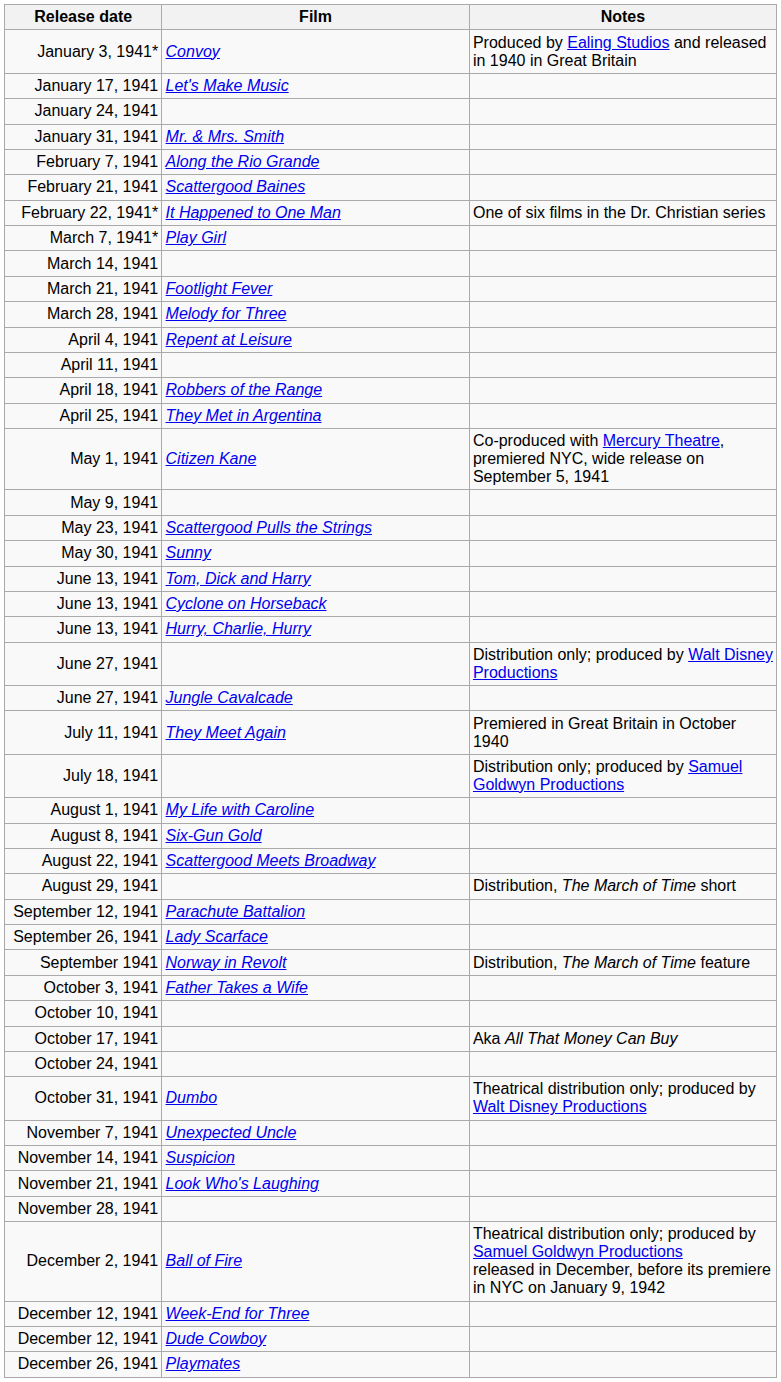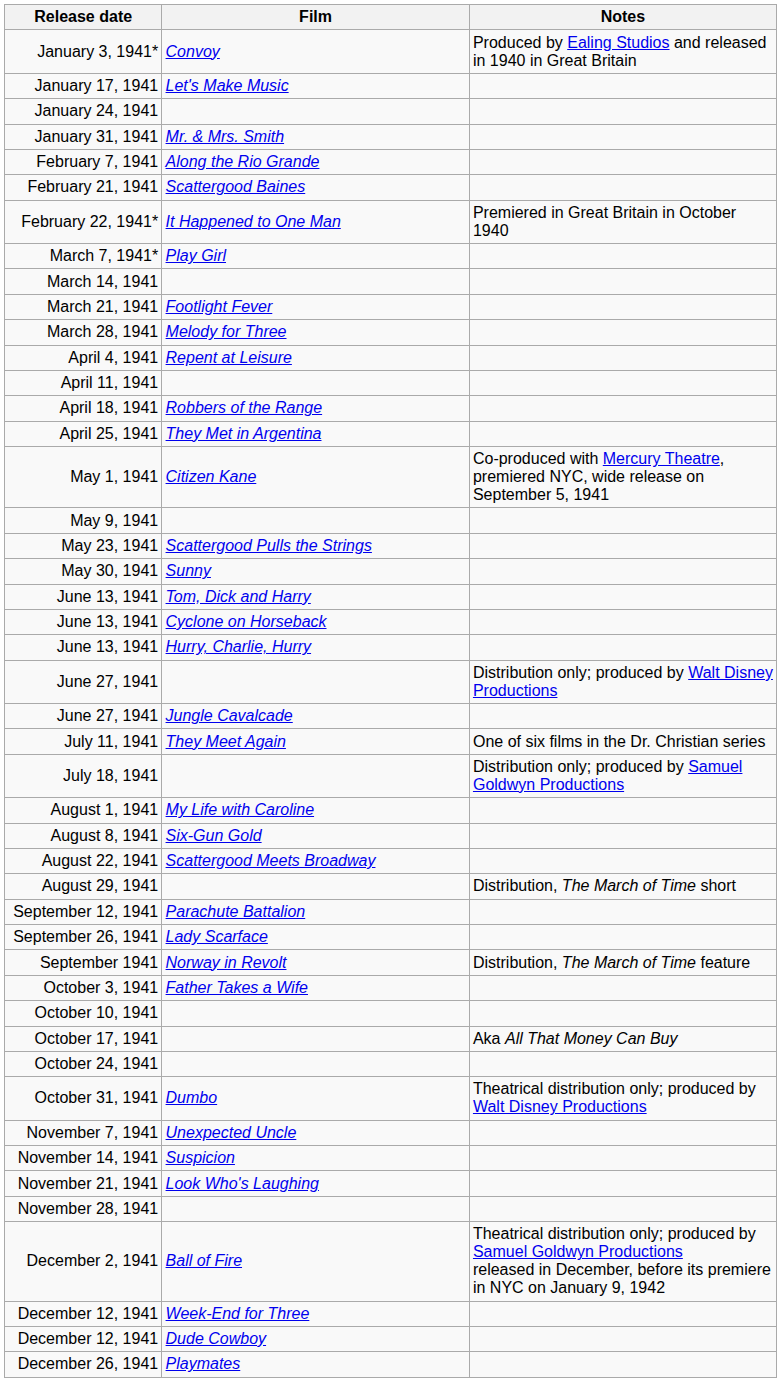 <table class="wikitable sortable plainrowheaders">
 <tr>
 <th scope="col" style="width:150px">Release date</th>
 <th scope="col" style="width:300px">Film</th>
 <th scope="col" style="width:300px" class="unsortable">Notes</th>
 </tr>
 <tr>
 <td style="text-align:right;">January 3, 1941*</td>
 <td><em><a href='#'>Convoy</a></em></td>
 <td>Produced by <a href='#'>Ealing Studios</a> and released in 1940 in Great Britain</td>
 </tr>
 <tr>
 <td style="text-align:right;">January 17, 1941</td>
 <td><em><a href='#'>Let's Make Music</a></em></td>
 <td></td>
 </tr>
 <tr>
 <td style="text-align:right;">January 24, 1941</td>
 <td><em></em></td>
 <td></td>
 </tr>
 <tr>
 <td style="text-align:right;">January 31, 1941</td>
 <td><em><a href='#'>Mr. & Mrs. Smith</a></em></td>
 <td></td>
 </tr>
 <tr>
 <td style="text-align:right;">February 7, 1941</td>
 <td><em><a href='#'>Along the Rio Grande</a></em></td>
 <td></td>
 </tr>
 <tr>
 <td style="text-align:right;">February 21, 1941</td>
 <td><em><a href='#'>Scattergood Baines</a></em></td>
 <td></td>
 </tr>
 <tr>
 <td style="text-align:right;">February 22, 1941*</td>
 <td><em><a href='#'>It Happened to One Man</a></em></td>
-<td>One of six films in the Dr. Christian series</td>
+<td>Premiered in Great Britain in October 1940</td>
 </tr>
 <tr>
 <td style="text-align:right;">March 7, 1941*</td>
 <td><em><a href='#'>Play Girl</a></em></td>
 <td></td>
 </tr>
 <tr>
 <td style="text-align:right;">March 14, 1941</td>
 <td><em></em></td>
 <td></td>
 </tr>
 <tr>
 <td style="text-align:right;">March 21, 1941</td>
 <td><em><a href='#'>Footlight Fever</a></em></td>
 <td></td>
 </tr>
 <tr>
 <td style="text-align:right;">March 28, 1941</td>
 <td><em><a href='#'>Melody for Three</a></em></td>
 <td></td>
 </tr>
 <tr>
 <td style="text-align:right;">April 4, 1941</td>
 <td><em><a href='#'>Repent at Leisure</a></em></td>
 <td></td>
 </tr>
 <tr>
 <td style="text-align:right;">April 11, 1941</td>
 <td><em></em></td>
 <td></td>
 </tr>
 <tr>
 <td style="text-align:right;">April 18, 1941</td>
 <td><em><a href='#'>Robbers of the Range</a></em></td>
 <td></td>
 </tr>
 <tr>
 <td style="text-align:right;">April 25, 1941</td>
 <td><em><a href='#'>They Met in Argentina</a></em></td>
 <td></td>
 </tr>
 <tr>
 <td style="text-align:right;">May 1, 1941</td>
 <td><em><a href='#'>Citizen Kane</a></em></td>
 <td>Co-produced with <a href='#'>Mercury Theatre</a>, premiered NYC, wide release on September 5, 1941</td>
 </tr>
 <tr>
 <td style="text-align:right;">May 9, 1941</td>
 <td><em></em></td>
 <td></td>
 </tr>
 <tr>
 <td style="text-align:right;">May 23, 1941</td>
 <td><em><a href='#'>Scattergood Pulls the Strings</a></em></td>
 <td></td>
 </tr>
 <tr>
 <td style="text-align:right;">May 30, 1941</td>
 <td><em><a href='#'>Sunny</a></em></td>
 <td></td>
 </tr>
 <tr>
 <td style="text-align:right;">June 13, 1941</td>
 <td><em><a href='#'>Tom, Dick and Harry</a></em></td>
 <td></td>
 </tr>
 <tr>
 <td style="text-align:right;">June 13, 1941</td>
 <td><em><a href='#'>Cyclone on Horseback</a></em></td>
 <td></td>
 </tr>
 <tr>
 <td style="text-align:right;">June 13, 1941</td>
 <td><em><a href='#'>Hurry, Charlie, Hurry</a></em></td>
 <td></td>
 </tr>
 <tr>
 <td style="text-align:right;">June 27, 1941</td>
 <td><em></em></td>
 <td>Distribution only; produced by <a href='#'>Walt Disney Productions</a></td>
 </tr>
 <tr>
 <td style="text-align:right;">June 27, 1941</td>
 <td><em><a href='#'>Jungle Cavalcade</a></em></td>
 <td></td>
 </tr>
 <tr>
 <td style="text-align:right;">July 11, 1941</td>
 <td><em><a href='#'>They Meet Again</a></em></td>
-<td>Premiered in Great Britain in October 1940</td>
+<td>One of six films in the Dr. Christian series</td>
 </tr>
 <tr>
 <td style="text-align:right;">July 18, 1941</td>
 <td><em></em></td>
 <td>Distribution only; produced by <a href='#'>Samuel Goldwyn Productions</a></td>
 </tr>
 <tr>
 <td style="text-align:right;">August 1, 1941</td>
 <td><em><a href='#'>My Life with Caroline</a></em></td>
 <td></td>
 </tr>
 <tr>
 <td style="text-align:right;">August 8, 1941</td>
 <td><em><a href='#'>Six-Gun Gold</a></em></td>
 <td></td>
 </tr>
 <tr>
 <td style="text-align:right;">August 22, 1941</td>
 <td><em><a href='#'>Scattergood Meets Broadway</a></em></td>
 <td></td>
 </tr>
 <tr>
 <td style="text-align:right;">August 29, 1941</td>
 <td><em></em></td>
 <td>Distribution, <em>The March of Time</em> short</td>
 </tr>
 <tr>
 <td style="text-align:right;">September 12, 1941</td>
 <td><em><a href='#'>Parachute Battalion</a></em></td>
 <td></td>
 </tr>
 <tr>
 <td style="text-align:right;">September 26, 1941</td>
 <td><em><a href='#'>Lady Scarface</a></em></td>
 <td></td>
 </tr>
 <tr>
 <td style="text-align:right;">September 1941</td>
 <td><em><a href='#'>Norway in Revolt</a></em></td>
 <td>Distribution, <em>The March of Time</em> feature</td>
 </tr>
 <tr>
 <td style="text-align:right;">October 3, 1941</td>
 <td><em><a href='#'>Father Takes a Wife</a></em></td>
 <td></td>
 </tr>
 <tr>
 <td style="text-align:right;">October 10, 1941</td>
 <td><em></em></td>
 <td></td>
 </tr>
 <tr>
 <td style="text-align:right;">October 17, 1941</td>
 <td><em></em></td>
 <td>Aka <em>All That Money Can Buy</em></td>
 </tr>
 <tr>
 <td style="text-align:right;">October 24, 1941</td>
 <td><em></em></td>
 <td></td>
 </tr>
 <tr>
 <td style="text-align:right;">October 31, 1941</td>
 <td><em><a href='#'>Dumbo</a></em></td>
 <td>Theatrical distribution only; produced by <a href='#'>Walt Disney Productions</a></td>
 </tr>
 <tr>
 <td style="text-align:right;">November 7, 1941</td>
 <td><em><a href='#'>Unexpected Uncle</a></em></td>
 <td></td>
 </tr>
 <tr>
 <td style="text-align:right;">November 14, 1941</td>
 <td><em><a href='#'>Suspicion</a></em></td>
 <td></td>
 </tr>
 <tr>
 <td style="text-align:right;">November 21, 1941</td>
 <td><em><a href='#'>Look Who's Laughing</a></em></td>
 <td></td>
 </tr>
 <tr>
 <td style="text-align:right;">November 28, 1941</td>
 <td><em></em></td>
 <td></td>
 </tr>
 <tr>
 <td style="text-align:right;">December 2, 1941</td>
 <td><em><a href='#'>Ball of Fire</a></em></td>
 <td>Theatrical distribution only; produced by <a href='#'>Samuel Goldwyn Productions</a><br>released in December, before its premiere in NYC on January 9, 1942</td>
 </tr>
 <tr>
 <td style="text-align:right;">December 12, 1941</td>
 <td><em><a href='#'>Week-End for Three</a></em></td>
 <td></td>
 </tr>
 <tr>
 <td style="text-align:right;">December 12, 1941</td>
 <td><em><a href='#'>Dude Cowboy</a></em></td>
 <td></td>
 </tr>
 <tr>
 <td style="text-align:right;">December 26, 1941</td>
 <td><em><a href='#'>Playmates</a></em></td>
 <td></td>
 </tr>
 </table>
